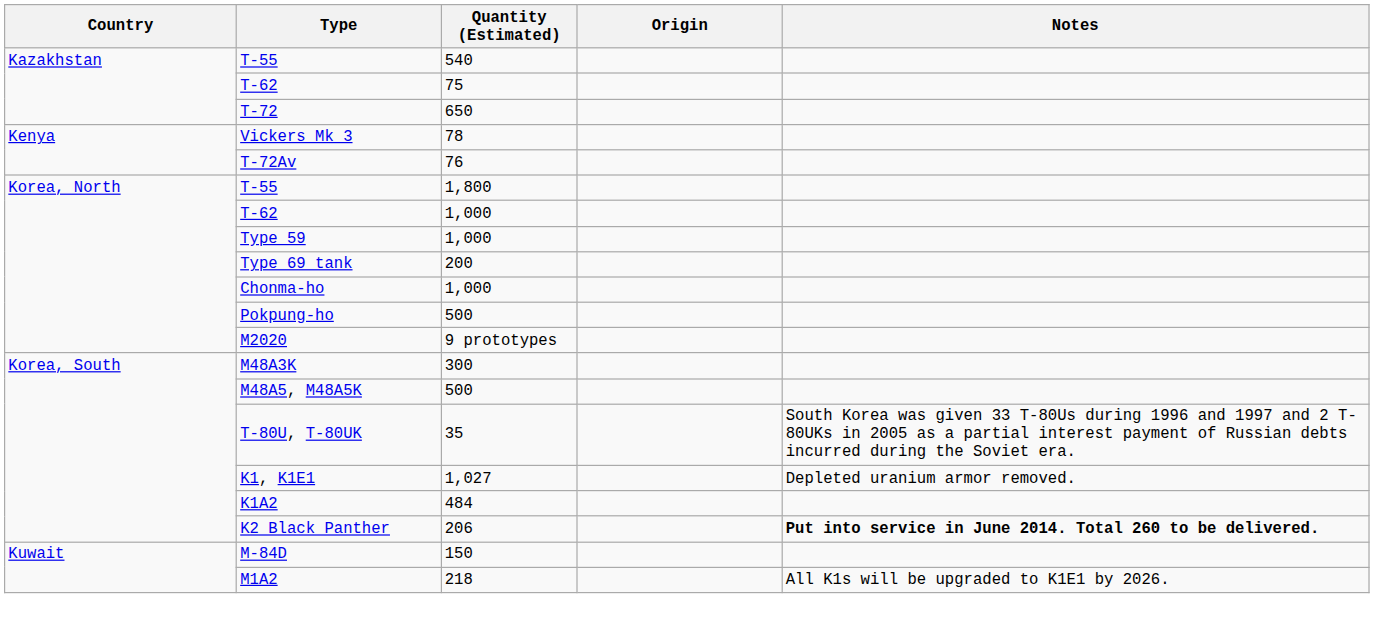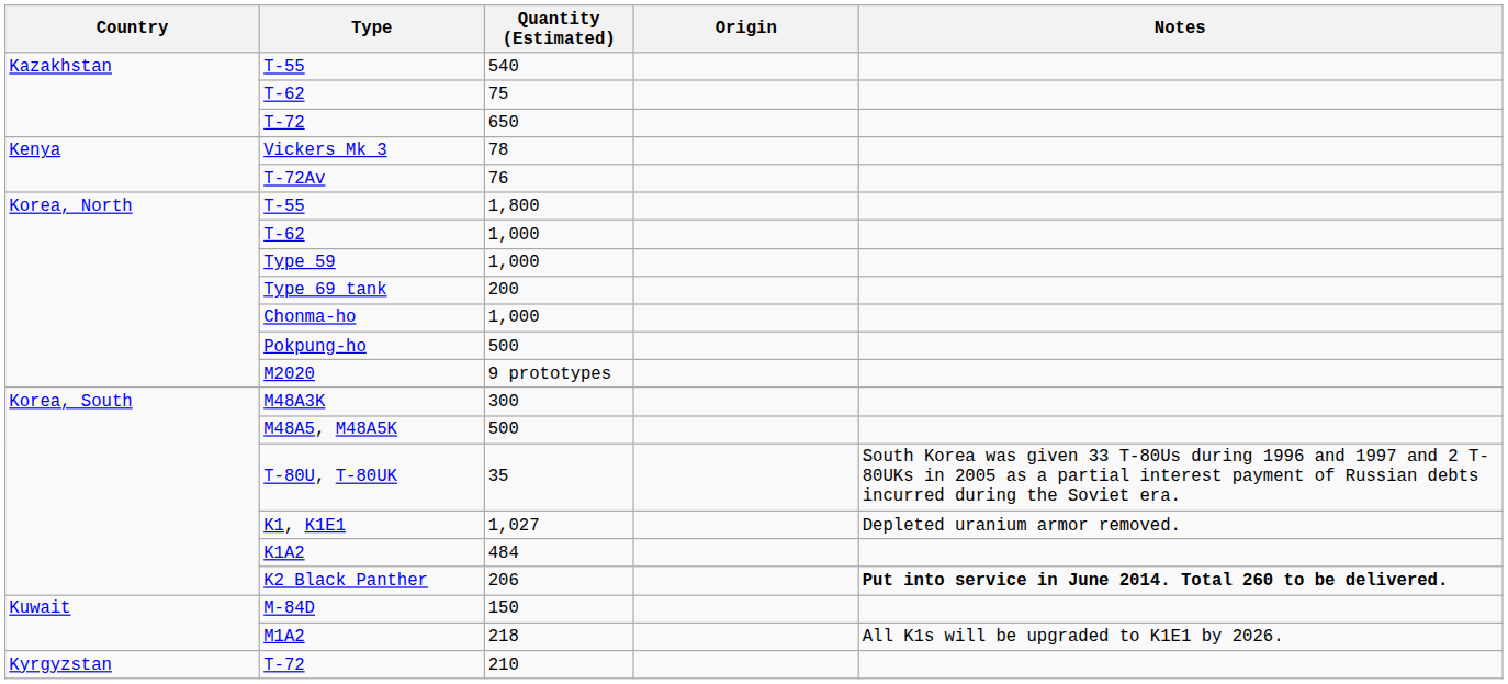 <table class="wikitable" Width="90%">
 <tr>
 <th width="17%">Country</th>
 <th width="15%">Type</th>
 <th width="10%">Quantity (Estimated)</th>
 <th width="15%">Origin</th>
 <th>Notes</th>
 </tr>
 <tr>
 <td rowspan="3" valign="top"><a href='#'>Kazakhstan</a></td>
 <td><a href='#'>T-55</a></td>
 <td>540</td>
 <td></td>
 <td></td>
 </tr>
 <tr>
 <td><a href='#'>T-62</a></td>
 <td>75</td>
 <td></td>
 <td></td>
 </tr>
 <tr>
 <td><a href='#'>T-72</a></td>
 <td>650</td>
 <td></td>
 <td></td>
 </tr>
 <tr>
 <td rowspan="2" valign="top"><a href='#'>Kenya</a></td>
 <td><a href='#'>Vickers Mk 3</a></td>
 <td>78</td>
 <td></td>
 <td></td>
 </tr>
 <tr>
 <td><a href='#'>T-72Av</a></td>
 <td>76</td>
 <td></td>
 <td></td>
 </tr>
 <tr>
 <td rowspan="7" valign="top"><a href='#'>Korea, North</a></td>
 <td><a href='#'>T-55</a></td>
 <td>1,800</td>
 <td></td>
 <td></td>
 </tr>
 <tr>
 <td><a href='#'>T-62</a></td>
 <td>1,000</td>
 <td></td>
 <td></td>
 </tr>
 <tr>
 <td><a href='#'>Type 59</a></td>
 <td>1,000</td>
 <td></td>
 <td></td>
 </tr>
 <tr>
 <td><a href='#'>Type 69 tank</a></td>
 <td>200</td>
 <td></td>
 <td></td>
 </tr>
 <tr>
 <td><a href='#'>Chonma-ho</a></td>
 <td>1,000</td>
 <td></td>
 <td></td>
 </tr>
 <tr>
 <td><a href='#'>Pokpung-ho</a></td>
 <td>500</td>
 <td></td>
 <td></td>
 </tr>
 <tr>
 <td><a href='#'>M2020</a></td>
 <td>9 prototypes</td>
 <td></td>
 <td></td>
 </tr>
 <tr>
 <td rowspan="6" valign="top"><a href='#'>Korea, South</a></td>
 <td><a href='#'>M48A3K</a></td>
 <td>300</td>
 <td></td>
 <td></td>
 </tr>
 <tr>
 <td><a href='#'>M48A5</a>, <a href='#'>M48A5K</a></td>
 <td>500</td>
 <td></td>
 <td></td>
 </tr>
 <tr>
 <td><a href='#'>T-80U</a>, <a href='#'>T-80UK</a></td>
 <td>35</td>
 <td></td>
 <td>South Korea was given 33 T-80Us during 1996 and 1997 and 2 T-80UKs in 2005 as a partial interest payment of Russian debts incurred during the Soviet era.</td>
 </tr>
 <tr>
 <td><a href='#'>K1</a>, <a href='#'>K1E1</a></td>
 <td>1,027</td>
 <td></td>
 <td>Depleted uranium armor removed.</td>
 </tr>
 <tr>
 <td><a href='#'>K1A2</a></td>
 <td>484</td>
 <td></td>
 <td></td>
 </tr>
 <tr>
 <td><a href='#'>K2 Black Panther</a></td>
 <td>206</td>
 <td></td>
 <td><strong>Put into service in June 2014. Total 260 to be delivered.</strong></td>
 </tr>
 <tr>
 <td rowspan="2" valign="top"><a href='#'>Kuwait</a></td>
 <td><a href='#'>M-84D</a></td>
 <td>150</td>
 <td></td>
 <td></td>
 </tr>
 <tr>
 <td><a href='#'>M1A2</a></td>
 <td>218</td>
 <td></td>
 <td>All K1s will be upgraded to K1E1 by 2026.</td>
 </tr>
+<tr>
+<td rowspan="1" valign="top"><a href='#'>Kyrgyzstan</a></td>
+<td><a href='#'>T-72</a></td>
+<td>210</td>
+<td></td>
+<td></td>
+</tr>
 </table>
